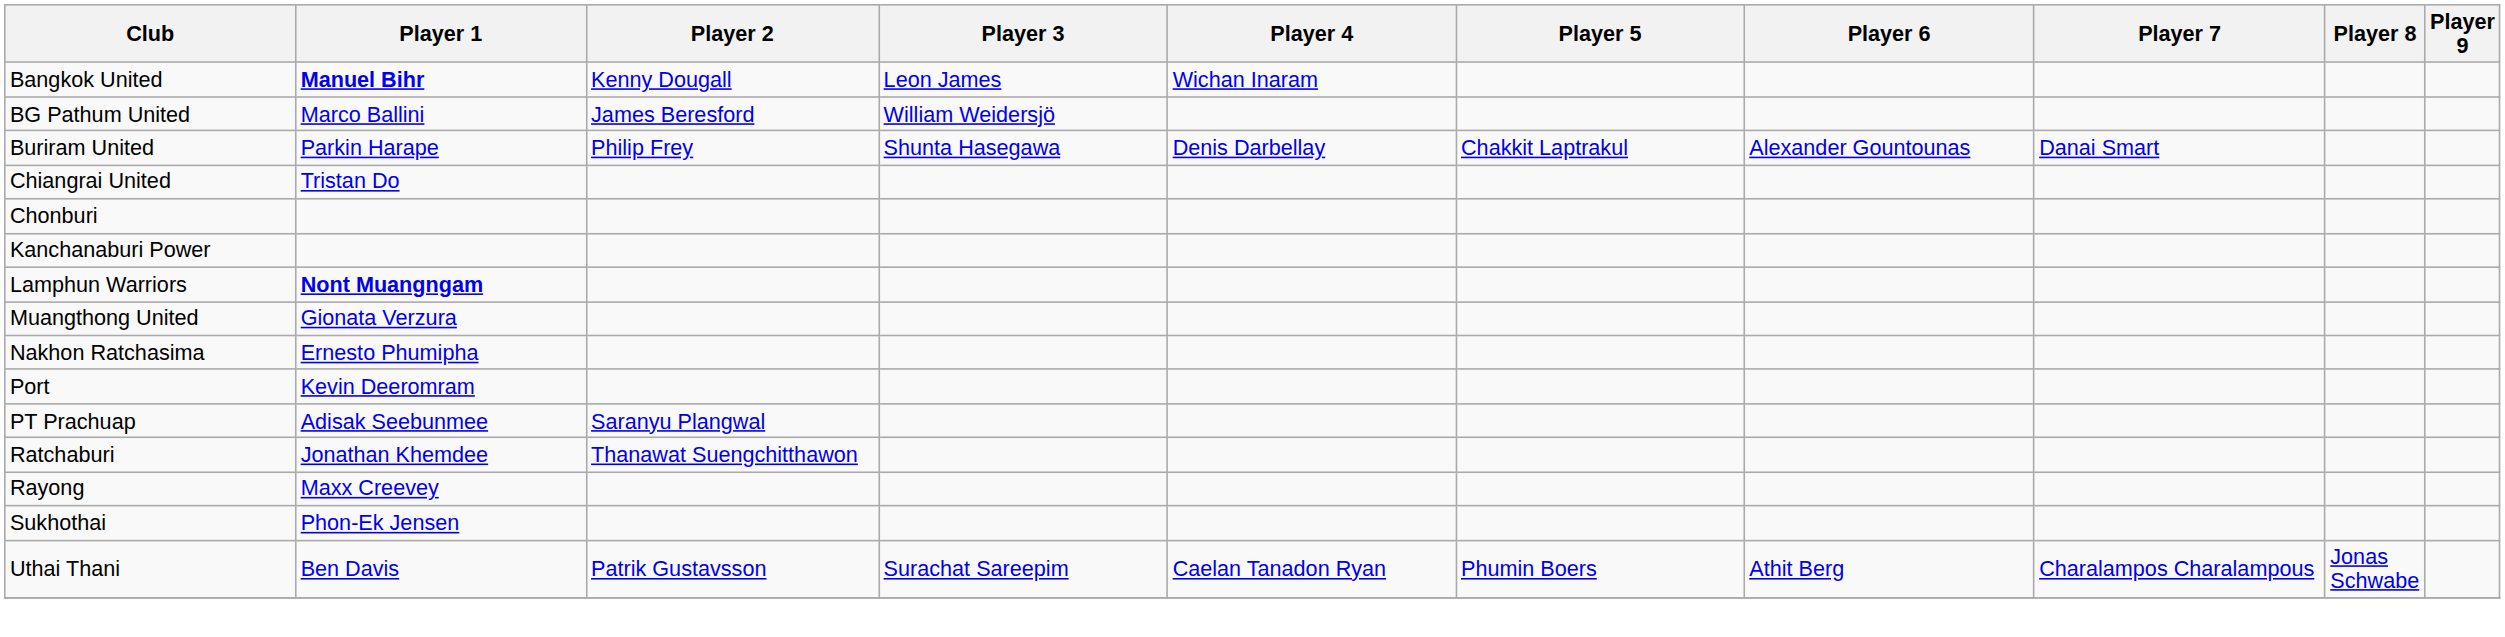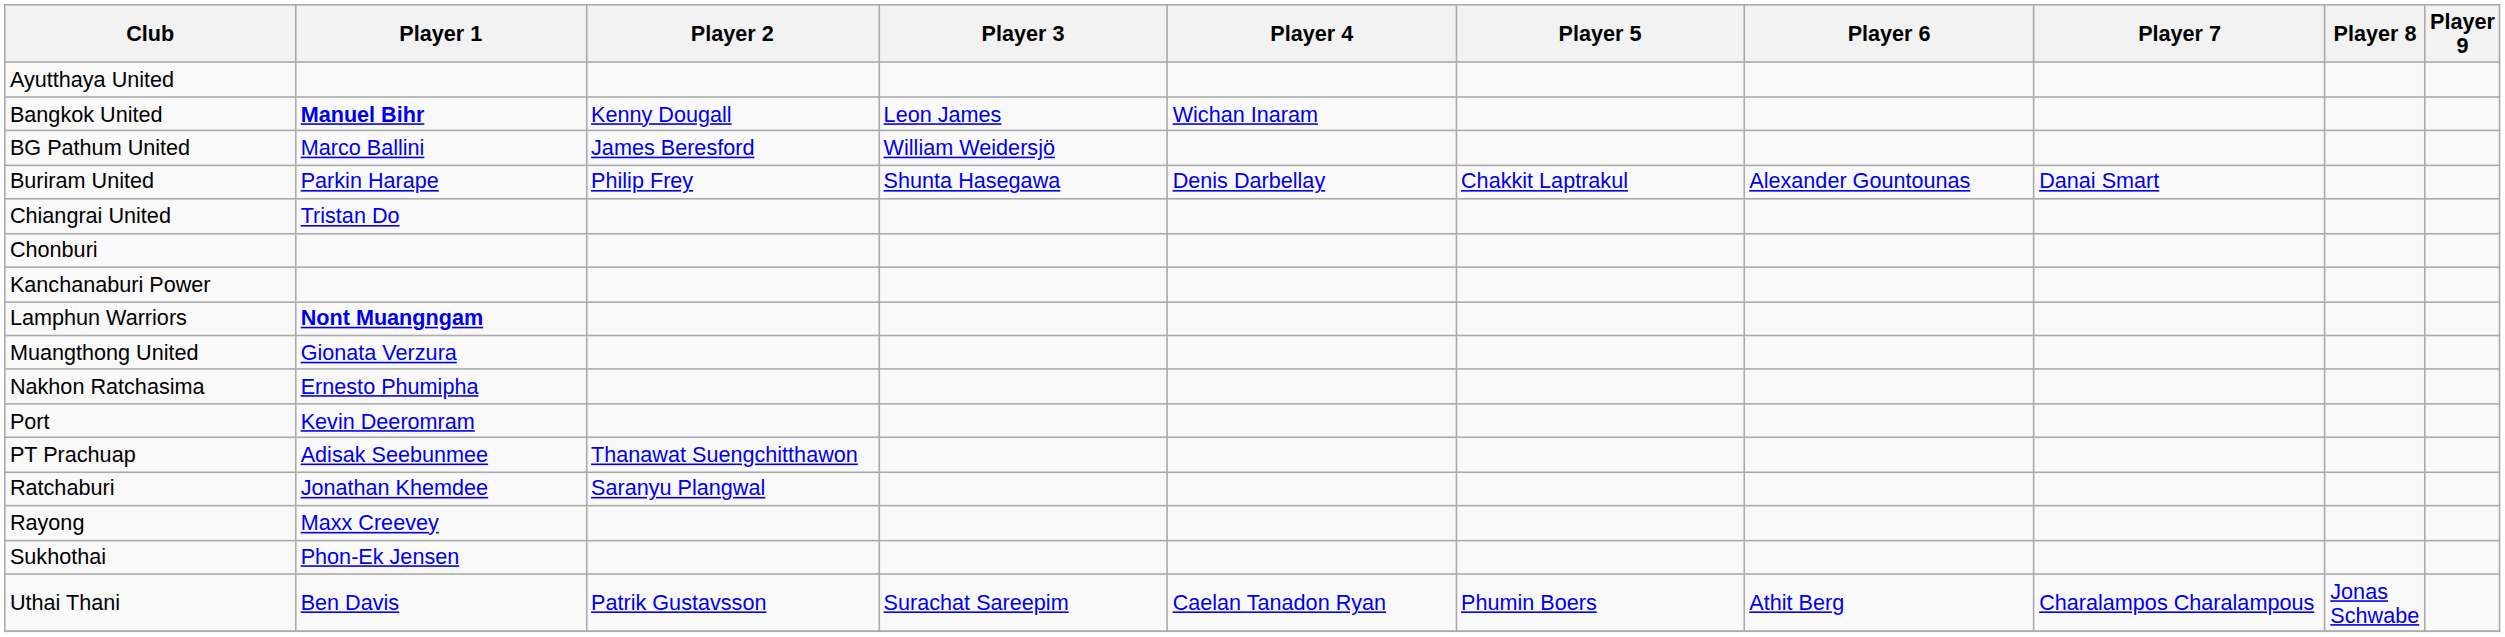 <table class="wikitable" style="font-size:85%;">
 <tr>
 <th style="width:12%">Club</th>
 <th style="width:12%">Player 1</th>
 <th style="width:12%">Player 2</th>
 <th style="width:12%">Player 3</th>
 <th style="width:12%">Player 4</th>
 <th style="width:12%">Player 5</th>
 <th style="width:12%">Player 6</th>
 <th style="width:12%">Player 7</th>
 <th style="width:12%">Player 8</th>
 <th style="width:12%">Player 9</th>
+</tr>
+<tr>
+<td>Ayutthaya United</td>
+<td></td>
+<td></td>
+<td></td>
+<td></td>
+<td></td>
+<td></td>
+<td></td>
+<td></td>
+<td></td>
 </tr>
 <tr>
 <td>Bangkok United</td>
 <td><strong> <a href='#'>Manuel Bihr</a> <small></small> <small></small></strong></td>
 <td> <a href='#'>Kenny Dougall</a> <small></small></td>
 <td> <a href='#'>Leon James</a> <small></small></td>
 <td> <a href='#'>Wichan Inaram</a> <small></small></td>
 <td></td>
 <td></td>
 <td></td>
 <td></td>
 <td></td>
 </tr>
 <tr>
 <td>BG Pathum United</td>
 <td> <a href='#'>Marco Ballini</a> <small></small></td>
 <td> <a href='#'>James Beresford</a> <small></small> <small></small></td>
 <td> <a href='#'>William Weidersjö</a> <small></small></td>
 <td></td>
 <td></td>
 <td></td>
 <td></td>
 <td></td>
 <td></td>
 </tr>
 <tr>
 <td>Buriram United</td>
 <td> <a href='#'>Parkin Harape</a> <small></small></td>
 <td> <a href='#'>Philip Frey</a> <small></small></td>
 <td> <a href='#'>Shunta Hasegawa</a> <small></small></td>
 <td> <a href='#'>Denis Darbellay</a> <small></small></td>
 <td> <a href='#'>Chakkit Laptrakul</a> <small></small> <small></small></td>
 <td> <a href='#'>Alexander Gountounas</a> <small></small></td>
 <td> <a href='#'>Danai Smart</a> <small></small></td>
 <td></td>
 <td></td>
 </tr>
 <tr>
 <td>Chiangrai United</td>
 <td> <a href='#'>Tristan Do</a> <small></small> <small></small></td>
 <td></td>
 <td></td>
 <td></td>
 <td></td>
 <td></td>
 <td></td>
 <td></td>
 <td></td>
 </tr>
 <tr>
 <td>Chonburi</td>
 <td></td>
 <td></td>
 <td></td>
 <td></td>
 <td></td>
 <td></td>
 <td></td>
 <td></td>
 <td></td>
 </tr>
 <tr>
 <td>Kanchanaburi Power</td>
 <td></td>
 <td></td>
 <td></td>
 <td></td>
 <td></td>
 <td></td>
 <td></td>
 <td></td>
 <td></td>
 </tr>
 <tr>
 <td>Lamphun Warriors</td>
 <td><strong> <a href='#'>Nont Muangngam</a> <small></small></strong></td>
 <td></td>
 <td></td>
 <td></td>
 <td></td>
 <td></td>
 <td></td>
 <td></td>
 <td></td>
 </tr>
 <tr>
 <td>Muangthong United</td>
 <td> <a href='#'>Gionata Verzura</a> <small></small></td>
 <td></td>
 <td></td>
 <td></td>
 <td></td>
 <td></td>
 <td></td>
 <td></td>
 <td></td>
 </tr>
 <tr>
 <td>Nakhon Ratchasima</td>
 <td> <a href='#'>Ernesto Phumipha</a> <small></small> <small></small></td>
 <td></td>
 <td></td>
 <td></td>
 <td></td>
 <td></td>
 <td></td>
 <td></td>
 </tr>
 <tr>
 <td>Port</td>
 <td> <a href='#'>Kevin Deeromram</a> <small></small> <small></small></td>
 <td></td>
 <td></td>
 <td></td>
 <td></td>
 <td></td>
 <td></td>
 <td></td>
 <td></td>
 </tr>
 <tr>
 <td>PT Prachuap</td>
 <td> <a href='#'>Adisak Seebunmee</a> <small></small></td>
-<td> <a href='#'>Saranyu Plangwal</a> <small></small></td>
+<td> <a href='#'>Thanawat Suengchitthawon</a> <small></small> <small></small></td>
 <td></td>
 <td></td>
 <td></td>
 <td></td>
 <td></td>
 <td></td>
 <td></td>
 </tr>
 <tr>
 <td>Ratchaburi</td>
 <td> <a href='#'>Jonathan Khemdee</a> <small></small> <small></small></td>
-<td> <a href='#'>Thanawat Suengchitthawon</a> <small></small> <small></small></td>
+<td> <a href='#'>Saranyu Plangwal</a> <small></small></td>
 <td></td>
 <td></td>
 <td></td>
 <td></td>
 <td></td>
 <td></td>
 <td></td>
 </tr>
 <tr>
 <td>Rayong</td>
 <td> <a href='#'>Maxx Creevey</a> <small></small></td>
 <td></td>
 <td></td>
 <td></td>
 <td></td>
 <td></td>
 <td></td>
 <td></td>
 </tr>
 <tr>
 <td>Sukhothai</td>
 <td> <a href='#'>Phon-Ek Jensen</a> <small></small></td>
 <td></td>
 <td></td>
 <td></td>
 <td></td>
 <td></td>
 <td></td>
 <td></td>
 <td></td>
 </tr>
 <tr>
 <td>Uthai Thani</td>
 <td> <a href='#'>Ben Davis</a> <small></small> <small></small></td>
 <td> <a href='#'>Patrik Gustavsson</a> <small></small></td>
 <td> <a href='#'>Surachat Sareepim</a> <small></small> <small></small></td>
 <td> <a href='#'>Caelan Tanadon Ryan</a> <small></small></td>
 <td> <a href='#'>Phumin Boers</a> <small></small></td>
 <td> <a href='#'>Athit Berg</a> <small></small> <small></small></td>
 <td> <a href='#'>Charalampos Charalampous</a> <small></small></td>
 <td> <a href='#'>Jonas Schwabe</a> <small></small></td>
 <td></td>
 </tr>
 <tr>
 </tr>
 </table>
